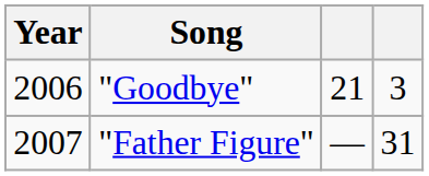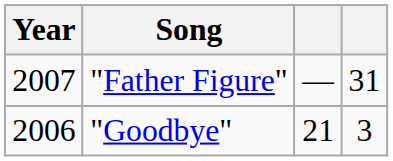 <table class="wikitable">
 <tr>
 <th>Year</th>
 <th>Song</th>
 <th></th>
 <th></th>
 </tr>
 <tr>
+<td>2007</td>
+<td>"<a href='#'>Father Figure</a>"</td>
+<td align="center">—</td>
+<td align="center">31</td>
+</tr>
+<tr>
 <td>2006</td>
 <td>"<a href='#'>Goodbye</a>"</td>
 <td align="center">21</td>
 <td align="center">3</td>
 </tr>
-<tr>
-<td>2007</td>
-<td>"<a href='#'>Father Figure</a>"</td>
-<td align="center">—</td>
-<td align="center">31</td>
-</tr>
 </table>
